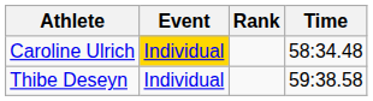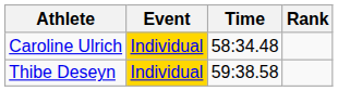 <table class="wikitable" style="font-size:90%">
 <tr>
 <th>Athlete</th>
 <th>Event</th>
+<th>Time</th>
 <th>Rank</th>
-<th>Time</th>
 </tr>
 <tr align=center>
 <td align=left><a href='#'>Caroline Ulrich</a></td>
 <td align=left style="background: gold;"><a href='#'>Individual</a></td>
+<td>58:34.48</td>
 <td></td>
-<td>58:34.48</td>
 </tr>
 <tr align=center>
 <td align=left><a href='#'>Thibe Deseyn</a></td>
-<td align=left><a href='#'>Individual</a></td>
+<td align=left style="background: gold;"><a href='#'>Individual</a></td>
+<td>59:38.58</td>
 <td></td>
-<td>59:38.58</td>
 </tr>
 </table>
